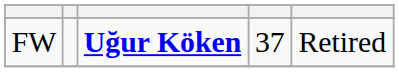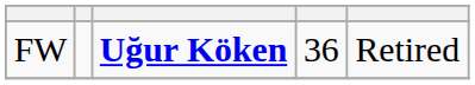 <table class="wikitable sortable" style="text-align: center">
 <tr>
 <th></th>
 <th></th>
 <th></th>
 <th></th>
 <th></th>
 </tr>
 <tr>
 <td>FW</td>
 <td></td>
 <td><strong><a href='#'>Uğur Köken</a></strong></td>
-<td>37</td>
+<td>36</td>
 <td>Retired</td>
 </tr>
 <tr>
 </tr>
 </table>
